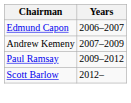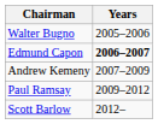 <table class="wikitable">
 <tr>
 <th>Chairman</th>
 <th>Years</th>
 </tr>
 <tr>
+<td><a href='#'>Walter Bugno</a></td>
+<td>2005–2006</td>
+</tr>
+<tr>
 <td><a href='#'>Edmund Capon</a></td>
-<td>2006–2007</td>
+<td><strong>2006–2007</strong></td>
 </tr>
 <tr>
 <td>Andrew Kemeny</td>
 <td>2007–2009</td>
 </tr>
 <tr>
 <td><a href='#'>Paul Ramsay</a></td>
 <td>2009–2012</td>
 </tr>
 <tr>
 <td><a href='#'>Scott Barlow</a></td>
 <td>2012–</td>
 </tr>
 </table>
